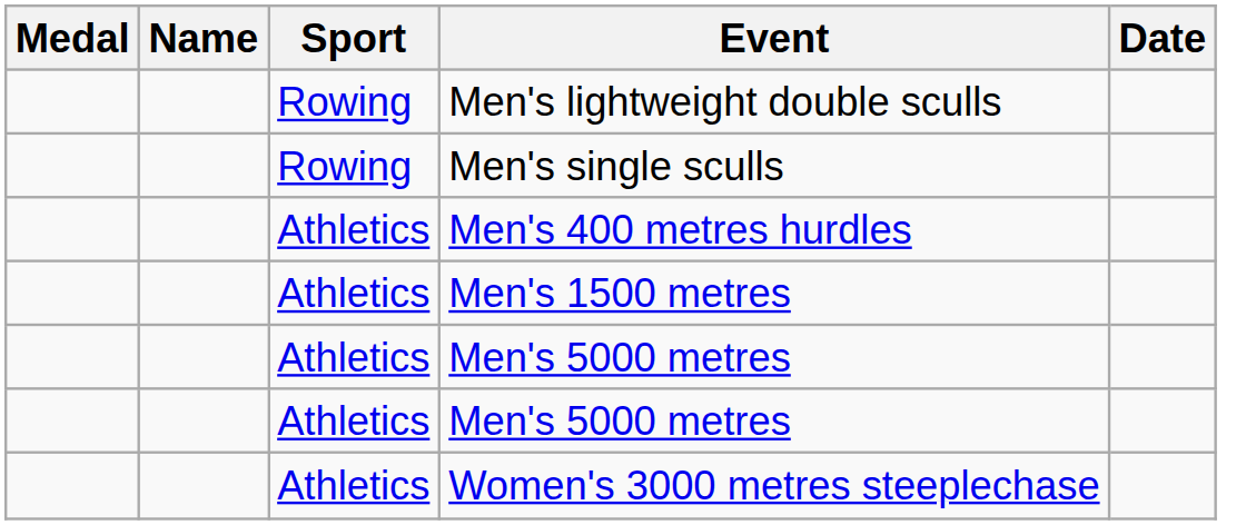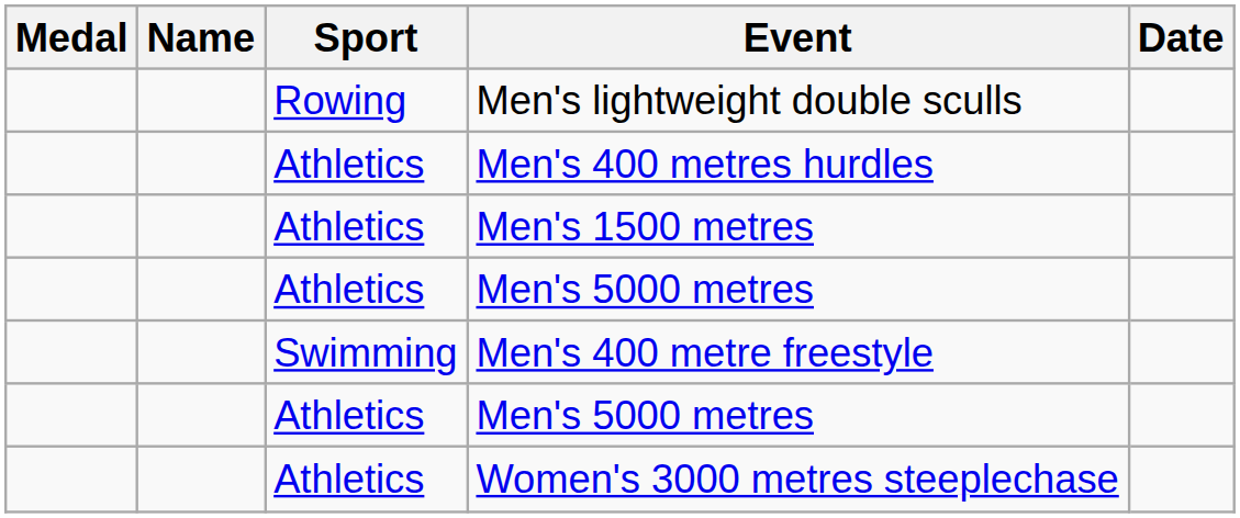 <table class="wikitable sortable"  style="font-size:95%">
 <tr>
 <th>Medal</th>
 <th>Name</th>
 <th>Sport</th>
 <th>Event</th>
 <th>Date</th>
 </tr>
 <tr>
 <td></td>
 <td><br></td>
 <td><a href='#'>Rowing</a></td>
 <td>Men's lightweight double sculls</td>
-<td></td>
-</tr>
-<tr>
-<td></td>
-<td></td>
-<td><a href='#'>Rowing</a></td>
-<td>Men's single sculls</td>
 <td></td>
 </tr>
 <tr>
 <td></td>
 <td></td>
 <td><a href='#'>Athletics</a></td>
 <td><a href='#'>Men's 400 metres hurdles</a></td>
 <td></td>
 </tr>
 <tr>
 <td></td>
 <td></td>
 <td><a href='#'>Athletics</a></td>
 <td><a href='#'>Men's 1500 metres</a></td>
 <td></td>
 </tr>
 <tr>
 <td></td>
 <td></td>
 <td><a href='#'>Athletics</a></td>
 <td><a href='#'>Men's 5000 metres</a></td>
 <td></td>
 </tr>
 <tr>
 <td></td>
 <td></td>
+<td><a href='#'>Swimming</a></td>
+<td><a href='#'>Men's 400 metre freestyle</a></td>
+<td></td>
+</tr>
+<tr>
+<td></td>
+<td></td>
 <td><a href='#'>Athletics</a></td>
 <td><a href='#'>Men's 5000 metres</a></td>
 <td></td>
 </tr>
 <tr>
 <td></td>
 <td></td>
 <td><a href='#'>Athletics</a></td>
 <td><a href='#'>Women's 3000 metres steeplechase</a></td>
 <td></td>
 </tr>
 </table>
